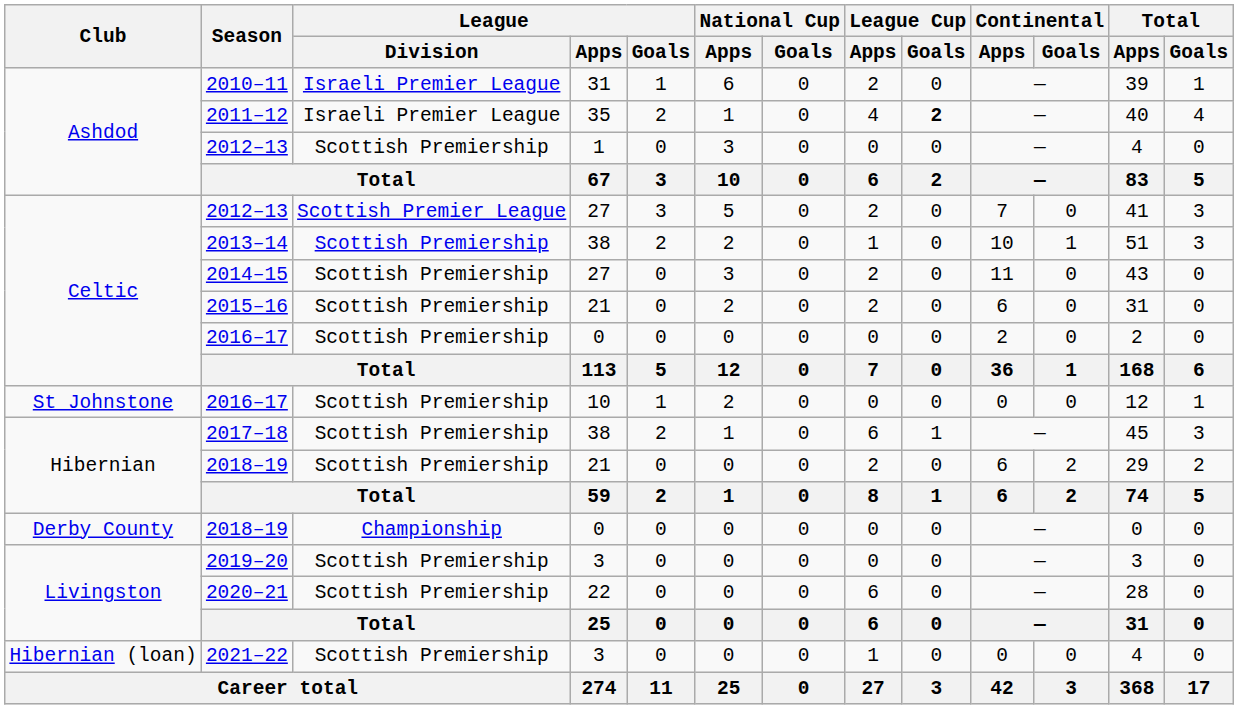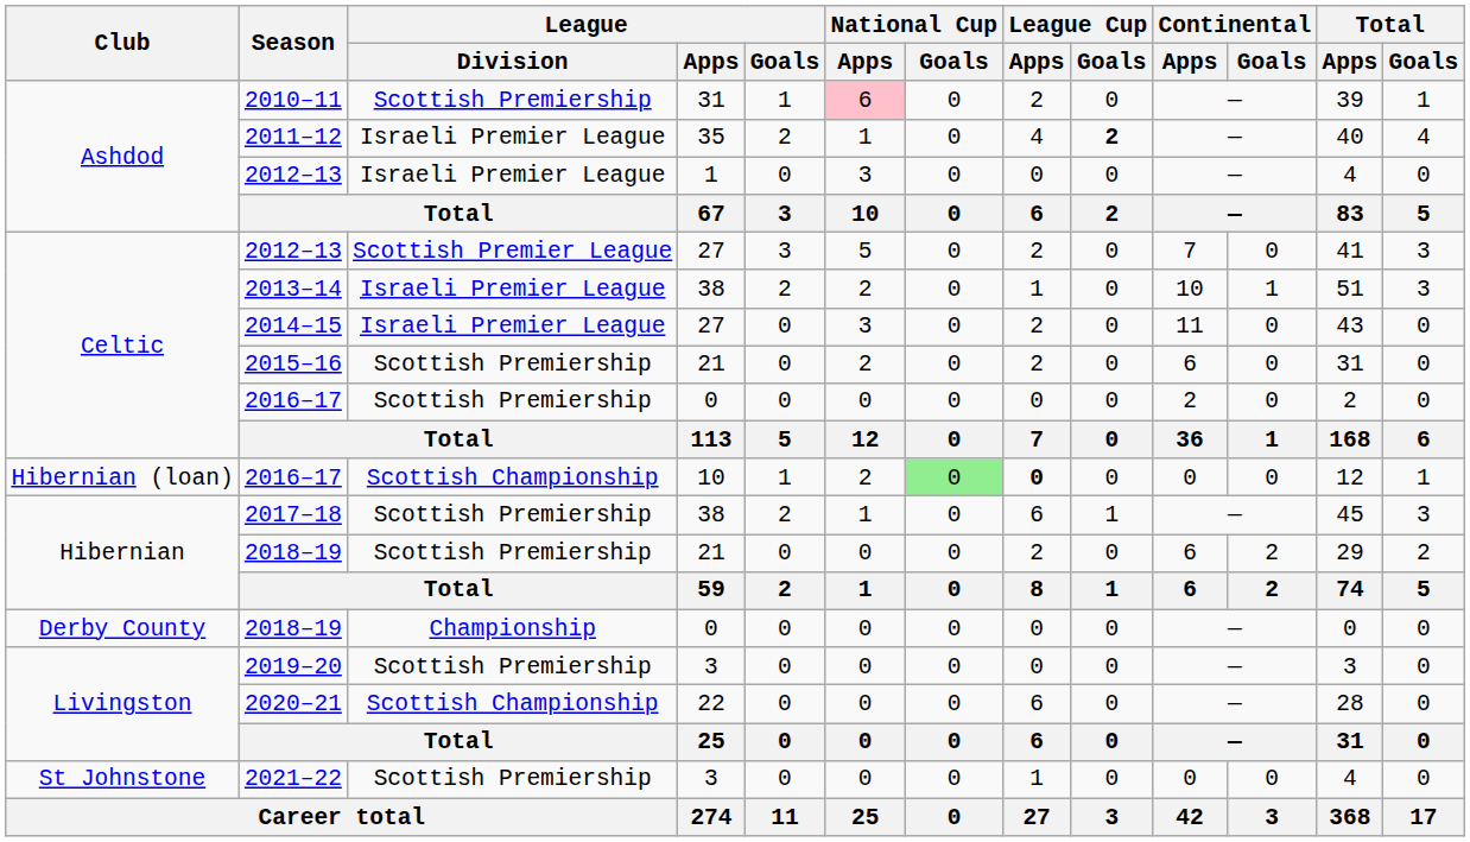 <table class="wikitable" style="text-align:center">
 <tr>
 <th rowspan="2">Club</th>
 <th rowspan="2">Season</th>
 <th colspan="3">League</th>
 <th colspan="2">National Cup</th>
 <th colspan="2">League Cup</th>
 <th colspan="2">Continental</th>
 <th colspan="2">Total</th>
 </tr>
 <tr>
 <th>Division</th>
 <th>Apps</th>
 <th>Goals</th>
 <th>Apps</th>
 <th>Goals</th>
 <th>Apps</th>
 <th>Goals</th>
 <th>Apps</th>
 <th>Goals</th>
 <th>Apps</th>
 <th>Goals</th>
 </tr>
 <tr>
 <td rowspan=4><a href='#'>Ashdod</a></td>
 <td><a href='#'>2010–11</a></td>
-<td><a href='#'>Israeli Premier League</a></td>
+<td><a href='#'>Scottish Premiership</a></td>
 <td>31</td>
 <td>1</td>
-<td>6</td>
+<td style="background: pink;">6</td>
 <td>0</td>
 <td>2</td>
 <td>0</td>
 <td colspan=2>—</td>
 <td>39</td>
 <td>1</td>
 </tr>
 <tr>
 <td><a href='#'>2011–12</a></td>
 <td>Israeli Premier League</td>
 <td>35</td>
 <td>2</td>
 <td>1</td>
 <td>0</td>
 <td>4</td>
 <td><strong>2</strong></td>
 <td colspan=2>—</td>
 <td>40</td>
 <td>4</td>
 </tr>
 <tr>
 <td><a href='#'>2012–13</a></td>
-<td>Scottish Premiership</td>
+<td>Israeli Premier League</td>
 <td>1</td>
 <td>0</td>
 <td>3</td>
 <td>0</td>
 <td>0</td>
 <td>0</td>
 <td colspan=2>—</td>
 <td>4</td>
 <td>0</td>
 </tr>
 <tr>
 <th colspan="2">Total</th>
 <th>67</th>
 <th>3</th>
 <th>10</th>
 <th>0</th>
 <th>6</th>
 <th>2</th>
 <th colspan=2>—</th>
 <th>83</th>
 <th>5</th>
 </tr>
 <tr>
 <td rowspan="6"><a href='#'>Celtic</a></td>
 <td><a href='#'>2012–13</a></td>
 <td><a href='#'>Scottish Premier League</a></td>
 <td>27</td>
 <td>3</td>
 <td>5</td>
 <td>0</td>
 <td>2</td>
 <td>0</td>
 <td>7</td>
 <td>0</td>
 <td>41</td>
 <td>3</td>
 </tr>
 <tr>
 <td><a href='#'>2013–14</a></td>
-<td><a href='#'>Scottish Premiership</a></td>
+<td><a href='#'>Israeli Premier League</a></td>
 <td>38</td>
 <td>2</td>
 <td>2</td>
 <td>0</td>
 <td>1</td>
 <td>0</td>
 <td>10</td>
 <td>1</td>
 <td>51</td>
 <td>3</td>
 </tr>
 <tr>
 <td><a href='#'>2014–15</a></td>
-<td>Scottish Premiership</td>
+<td><a href='#'>Israeli Premier League</a></td>
 <td>27</td>
 <td>0</td>
 <td>3</td>
 <td>0</td>
 <td>2</td>
 <td>0</td>
 <td>11</td>
 <td>0</td>
 <td>43</td>
 <td>0</td>
 </tr>
 <tr>
 <td><a href='#'>2015–16</a></td>
 <td>Scottish Premiership</td>
 <td>21</td>
 <td>0</td>
 <td>2</td>
 <td>0</td>
 <td>2</td>
 <td>0</td>
 <td>6</td>
 <td>0</td>
 <td>31</td>
 <td>0</td>
 </tr>
 <tr>
 <td><a href='#'>2016–17</a></td>
 <td>Scottish Premiership</td>
 <td>0</td>
 <td>0</td>
 <td>0</td>
 <td>0</td>
 <td>0</td>
 <td>0</td>
 <td>2</td>
 <td>0</td>
 <td>2</td>
 <td>0</td>
 </tr>
 <tr>
 <th colspan="2">Total</th>
 <th>113</th>
 <th>5</th>
 <th>12</th>
 <th>0</th>
 <th>7</th>
 <th>0</th>
 <th>36</th>
 <th>1</th>
 <th>168</th>
 <th>6</th>
 </tr>
 <tr>
-<td><a href='#'>St Johnstone</a></td>
+<td><a href='#'>Hibernian</a> (loan)</td>
 <td><a href='#'>2016–17</a></td>
-<td>Scottish Premiership</td>
+<td><a href='#'>Scottish Championship</a></td>
 <td>10</td>
 <td>1</td>
 <td>2</td>
-<td>0</td>
-<td>0</td>
+<td style="background: lightgreen;">0</td>
+<td><strong>0</strong></td>
 <td>0</td>
 <td>0</td>
 <td>0</td>
 <td>12</td>
 <td>1</td>
 </tr>
 <tr>
 <td rowspan="3">Hibernian</td>
 <td><a href='#'>2017–18</a></td>
 <td>Scottish Premiership</td>
 <td>38</td>
 <td>2</td>
 <td>1</td>
 <td>0</td>
 <td>6</td>
 <td>1</td>
 <td colspan=2>—</td>
 <td>45</td>
 <td>3</td>
 </tr>
 <tr>
 <td><a href='#'>2018–19</a></td>
 <td>Scottish Premiership</td>
 <td>21</td>
 <td>0</td>
 <td>0</td>
 <td>0</td>
 <td>2</td>
 <td>0</td>
 <td>6</td>
 <td>2</td>
 <td>29</td>
 <td>2</td>
 </tr>
 <tr>
 <th colspan="2">Total</th>
 <th>59</th>
 <th>2</th>
 <th>1</th>
 <th>0</th>
 <th>8</th>
 <th>1</th>
 <th>6</th>
 <th>2</th>
 <th>74</th>
 <th>5</th>
 </tr>
 <tr>
 <td><a href='#'>Derby County</a></td>
 <td><a href='#'>2018–19</a></td>
 <td><a href='#'>Championship</a></td>
 <td>0</td>
 <td>0</td>
 <td>0</td>
 <td>0</td>
 <td>0</td>
 <td>0</td>
 <td colspan=2>—</td>
 <td>0</td>
 <td>0</td>
 </tr>
 <tr>
 <td rowspan="3"><a href='#'>Livingston</a></td>
 <td><a href='#'>2019–20</a></td>
 <td>Scottish Premiership</td>
 <td>3</td>
 <td>0</td>
 <td>0</td>
 <td>0</td>
 <td>0</td>
 <td>0</td>
 <td colspan=2>—</td>
 <td>3</td>
 <td>0</td>
 </tr>
 <tr>
 <td><a href='#'>2020–21</a></td>
-<td>Scottish Premiership</td>
+<td><a href='#'>Scottish Championship</a></td>
 <td>22</td>
 <td>0</td>
 <td>0</td>
 <td>0</td>
 <td>6</td>
 <td>0</td>
 <td colspan=2>—</td>
 <td>28</td>
 <td>0</td>
 </tr>
 <tr>
 <th colspan="2">Total</th>
 <th>25</th>
 <th>0</th>
 <th>0</th>
 <th>0</th>
 <th>6</th>
 <th>0</th>
 <th colspan=2>—</th>
 <th>31</th>
 <th>0</th>
 </tr>
 <tr>
-<td><a href='#'>Hibernian</a> (loan)</td>
+<td><a href='#'>St Johnstone</a></td>
 <td><a href='#'>2021–22</a></td>
 <td>Scottish Premiership</td>
 <td>3</td>
 <td>0</td>
 <td>0</td>
 <td>0</td>
 <td>1</td>
 <td>0</td>
 <td>0</td>
 <td>0</td>
 <td>4</td>
 <td>0</td>
 </tr>
 <tr>
 <th colspan="3">Career total</th>
 <th>274</th>
 <th>11</th>
 <th>25</th>
 <th>0</th>
 <th>27</th>
 <th>3</th>
 <th>42</th>
 <th>3</th>
 <th>368</th>
 <th>17</th>
 </tr>
 </table>
